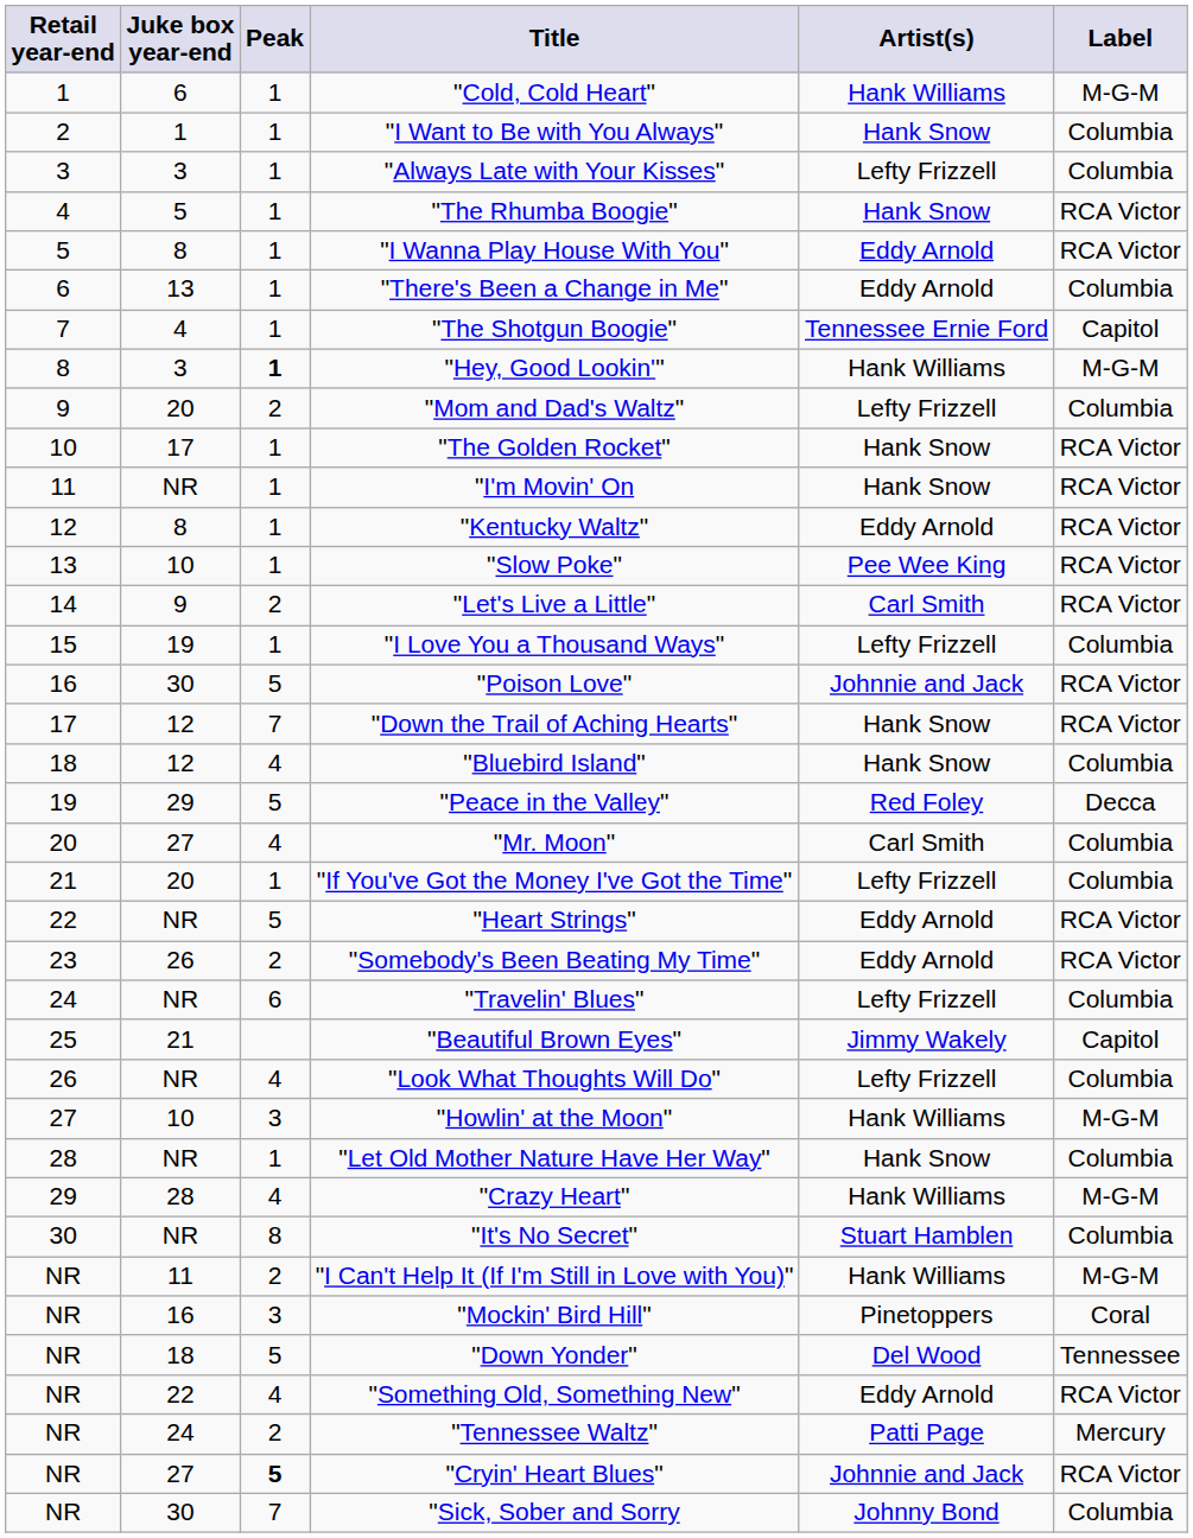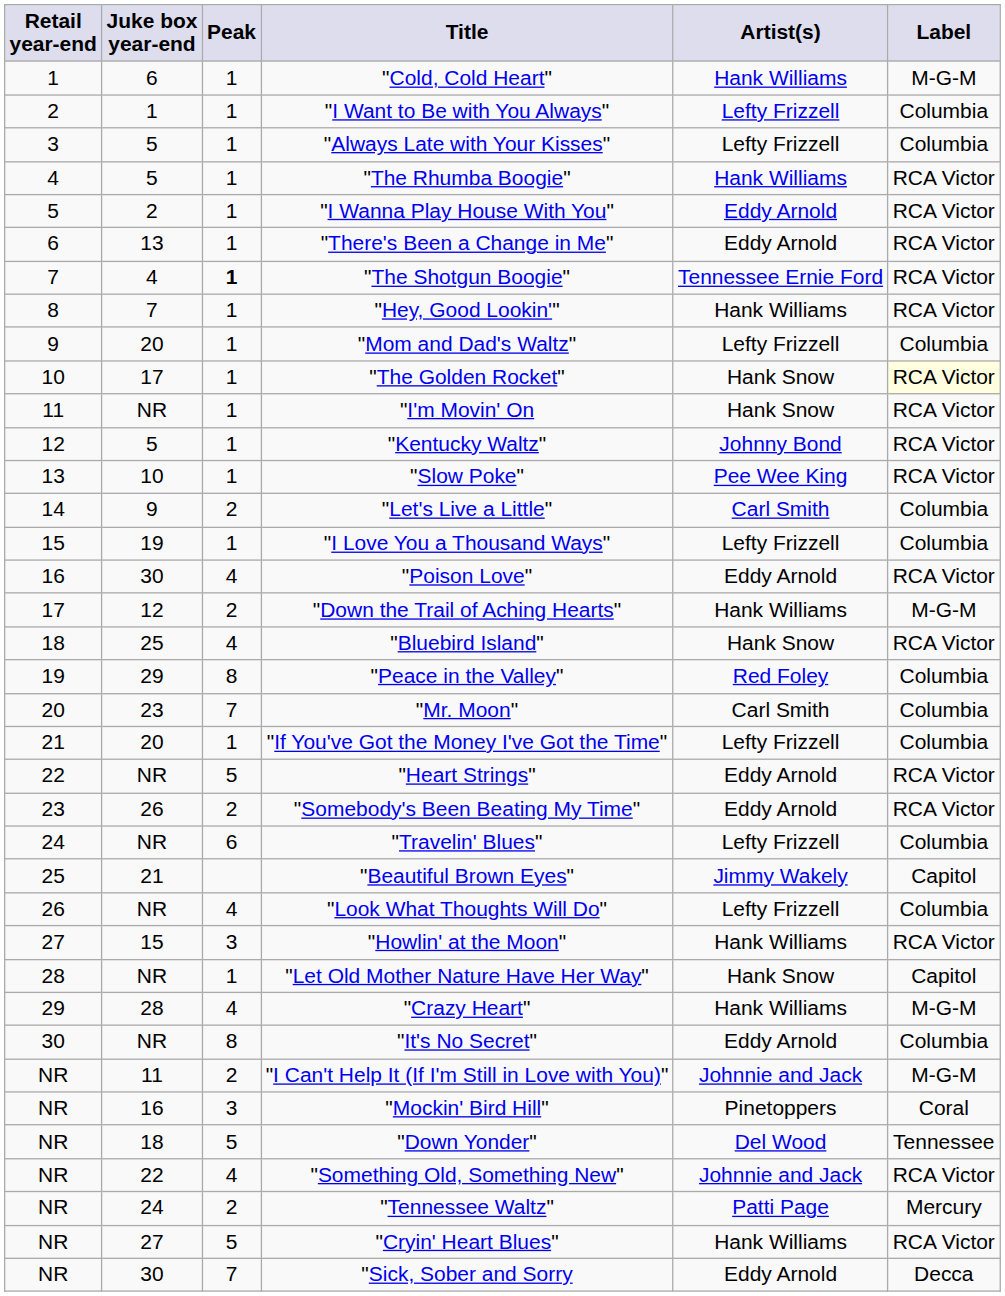 <table class="wikitable sortable" style="text-align: center">
 <tr>
 <th scope="col" style="background:#dde;">Retail<br>year-end</th>
 <th scope="col" style="background:#dde;">Juke box<br>year-end</th>
 <th scope="col" style="background:#dde;">Peak</th>
 <th scope="col" style="background:#dde;">Title</th>
 <th scope="col" style="background:#dde;">Artist(s)</th>
 <th scope="col" style="background:#dde;">Label</th>
 </tr>
 <tr>
 <td>1</td>
 <td>6</td>
 <td>1</td>
 <td>"<a href='#'>Cold, Cold Heart</a>"</td>
 <td><a href='#'>Hank Williams</a></td>
 <td>M-G-M</td>
 </tr>
 <tr>
 <td>2</td>
 <td>1</td>
 <td>1</td>
 <td>"<a href='#'>I Want to Be with You Always</a>"</td>
-<td><a href='#'>Hank Snow</a></td>
+<td><a href='#'>Lefty Frizzell</a></td>
 <td>Columbia</td>
 </tr>
 <tr>
 <td>3</td>
-<td>3</td>
+<td>5</td>
 <td>1</td>
 <td>"<a href='#'>Always Late with Your Kisses</a>"</td>
 <td>Lefty Frizzell</td>
 <td>Columbia</td>
 </tr>
 <tr>
 <td>4</td>
 <td>5</td>
 <td>1</td>
 <td>"<a href='#'>The Rhumba Boogie</a>"</td>
-<td><a href='#'>Hank Snow</a></td>
+<td><a href='#'>Hank Williams</a></td>
 <td>RCA Victor</td>
 </tr>
 <tr>
 <td>5</td>
-<td>8</td>
+<td>2</td>
 <td>1</td>
 <td>"<a href='#'>I Wanna Play House With You</a>"</td>
 <td><a href='#'>Eddy Arnold</a></td>
 <td>RCA Victor</td>
 </tr>
 <tr>
 <td>6</td>
 <td>13</td>
 <td>1</td>
 <td>"<a href='#'>There's Been a Change in Me</a>"</td>
 <td>Eddy Arnold</td>
-<td>Columbia</td>
+<td>RCA Victor</td>
 </tr>
 <tr>
 <td>7</td>
 <td>4</td>
-<td>1</td>
+<td><strong>1</strong></td>
 <td>"<a href='#'>The Shotgun Boogie</a>"</td>
 <td><a href='#'>Tennessee Ernie Ford</a></td>
-<td>Capitol</td>
+<td>RCA Victor</td>
 </tr>
 <tr>
 <td>8</td>
-<td>3</td>
-<td><strong>1</strong></td>
+<td>7</td>
+<td>1</td>
 <td>"<a href='#'>Hey, Good Lookin'</a>"</td>
 <td>Hank Williams</td>
-<td>M-G-M</td>
+<td>RCA Victor</td>
 </tr>
 <tr>
 <td>9</td>
 <td>20</td>
-<td>2</td>
+<td>1</td>
 <td>"<a href='#'>Mom and Dad's Waltz</a>"</td>
 <td>Lefty Frizzell</td>
 <td>Columbia</td>
 </tr>
 <tr>
 <td>10</td>
 <td>17</td>
 <td>1</td>
 <td>"<a href='#'>The Golden Rocket</a>"</td>
 <td>Hank Snow</td>
-<td>RCA Victor</td>
+<td style="background: lightyellow;">RCA Victor</td>
 </tr>
 <tr>
 <td>11</td>
 <td>NR</td>
 <td>1</td>
 <td>"<a href='#'>I'm Movin' On</a></td>
 <td>Hank Snow</td>
 <td>RCA Victor</td>
 </tr>
 <tr>
 <td>12</td>
-<td>8</td>
+<td>5</td>
 <td>1</td>
 <td>"<a href='#'>Kentucky Waltz</a>"</td>
-<td>Eddy Arnold</td>
+<td><a href='#'>Johnny Bond</a></td>
 <td>RCA Victor</td>
 </tr>
 <tr>
 <td>13</td>
 <td>10</td>
 <td>1</td>
 <td>"<a href='#'>Slow Poke</a>"</td>
 <td><a href='#'>Pee Wee King</a></td>
 <td>RCA Victor</td>
 </tr>
 <tr>
 <td>14</td>
 <td>9</td>
 <td>2</td>
 <td>"<a href='#'>Let's Live a Little</a>"</td>
 <td><a href='#'>Carl Smith</a></td>
-<td>RCA Victor</td>
+<td>Columbia</td>
 </tr>
 <tr>
 <td>15</td>
 <td>19</td>
 <td>1</td>
 <td>"<a href='#'>I Love You a Thousand Ways</a>"</td>
 <td>Lefty Frizzell</td>
 <td>Columbia</td>
 </tr>
 <tr>
 <td>16</td>
 <td>30</td>
-<td>5</td>
+<td>4</td>
 <td>"<a href='#'>Poison Love</a>"</td>
-<td><a href='#'>Johnnie and Jack</a></td>
+<td>Eddy Arnold</td>
 <td>RCA Victor</td>
 </tr>
 <tr>
 <td>17</td>
 <td>12</td>
-<td>7</td>
+<td>2</td>
 <td>"<a href='#'>Down the Trail of Aching Hearts</a>"</td>
+<td>Hank Williams</td>
+<td>M-G-M</td>
+</tr>
+<tr>
+<td>18</td>
+<td>25</td>
+<td>4</td>
+<td>"<a href='#'>Bluebird Island</a>"</td>
 <td>Hank Snow</td>
 <td>RCA Victor</td>
 </tr>
 <tr>
-<td>18</td>
-<td>12</td>
-<td>4</td>
-<td>"<a href='#'>Bluebird Island</a>"</td>
-<td>Hank Snow</td>
+<td>19</td>
+<td>29</td>
+<td>8</td>
+<td>"<a href='#'>Peace in the Valley</a>"</td>
+<td><a href='#'>Red Foley</a></td>
 <td>Columbia</td>
 </tr>
 <tr>
-<td>19</td>
-<td>29</td>
-<td>5</td>
-<td>"<a href='#'>Peace in the Valley</a>"</td>
-<td><a href='#'>Red Foley</a></td>
-<td>Decca</td>
-</tr>
-<tr>
 <td>20</td>
-<td>27</td>
-<td>4</td>
+<td>23</td>
+<td>7</td>
 <td>"<a href='#'>Mr. Moon</a>"</td>
 <td>Carl Smith</td>
 <td>Columbia</td>
 </tr>
 <tr>
 <td>21</td>
 <td>20</td>
 <td>1</td>
 <td>"<a href='#'>If You've Got the Money I've Got the Time</a>"</td>
 <td>Lefty Frizzell</td>
 <td>Columbia</td>
 </tr>
 <tr>
 <td>22</td>
 <td>NR</td>
 <td>5</td>
 <td>"<a href='#'>Heart Strings</a>"</td>
 <td>Eddy Arnold</td>
 <td>RCA Victor</td>
 </tr>
 <tr>
 <td>23</td>
 <td>26</td>
 <td>2</td>
 <td>"<a href='#'>Somebody's Been Beating My Time</a>"</td>
 <td>Eddy Arnold</td>
 <td>RCA Victor</td>
 </tr>
 <tr>
 <td>24</td>
 <td>NR</td>
 <td>6</td>
 <td>"<a href='#'>Travelin' Blues</a>"</td>
 <td>Lefty Frizzell</td>
 <td>Columbia</td>
 </tr>
 <tr>
 <td>25</td>
 <td>21</td>
 <td></td>
 <td>"<a href='#'>Beautiful Brown Eyes</a>"</td>
 <td><a href='#'>Jimmy Wakely</a></td>
 <td>Capitol</td>
 </tr>
 <tr>
 <td>26</td>
 <td>NR</td>
 <td>4</td>
 <td>"<a href='#'>Look What Thoughts Will Do</a>"</td>
 <td>Lefty Frizzell</td>
 <td>Columbia</td>
 </tr>
 <tr>
 <td>27</td>
-<td>10</td>
+<td>15</td>
 <td>3</td>
 <td>"<a href='#'>Howlin' at the Moon</a>"</td>
 <td>Hank Williams</td>
-<td>M-G-M</td>
+<td>RCA Victor</td>
 </tr>
 <tr>
 <td>28</td>
 <td>NR</td>
 <td>1</td>
 <td>"<a href='#'>Let Old Mother Nature Have Her Way</a>"</td>
 <td>Hank Snow</td>
-<td>Columbia</td>
+<td>Capitol</td>
 </tr>
 <tr>
 <td>29</td>
 <td>28</td>
 <td>4</td>
 <td>"<a href='#'>Crazy Heart</a>"</td>
 <td>Hank Williams</td>
 <td>M-G-M</td>
 </tr>
 <tr>
 <td>30</td>
 <td>NR</td>
 <td>8</td>
 <td>"<a href='#'>It's No Secret</a>"</td>
-<td><a href='#'>Stuart Hamblen</a></td>
+<td>Eddy Arnold</td>
 <td>Columbia</td>
 </tr>
 <tr>
 <td>NR</td>
 <td>11</td>
 <td>2</td>
 <td>"<a href='#'>I Can't Help It (If I'm Still in Love with You)</a>"</td>
-<td>Hank Williams</td>
+<td><a href='#'>Johnnie and Jack</a></td>
 <td>M-G-M</td>
 </tr>
 <tr>
 <td>NR</td>
 <td>16</td>
 <td>3</td>
 <td>"<a href='#'>Mockin' Bird Hill</a>"</td>
 <td>Pinetoppers</td>
 <td>Coral</td>
 </tr>
 <tr>
 <td>NR</td>
 <td>18</td>
 <td>5</td>
 <td>"<a href='#'>Down Yonder</a>"</td>
 <td><a href='#'>Del Wood</a></td>
 <td>Tennessee</td>
 </tr>
 <tr>
 <td>NR</td>
 <td>22</td>
 <td>4</td>
 <td>"<a href='#'>Something Old, Something New</a>"</td>
-<td>Eddy Arnold</td>
+<td><a href='#'>Johnnie and Jack</a></td>
 <td>RCA Victor</td>
 </tr>
 <tr>
 <td>NR</td>
 <td>24</td>
 <td>2</td>
 <td>"<a href='#'>Tennessee Waltz</a>"</td>
 <td><a href='#'>Patti Page</a></td>
 <td>Mercury</td>
 </tr>
 <tr>
 <td>NR</td>
 <td>27</td>
-<td><strong>5</strong></td>
+<td>5</td>
 <td>"<a href='#'>Cryin' Heart Blues</a>"</td>
-<td><a href='#'>Johnnie and Jack</a></td>
+<td>Hank Williams</td>
 <td>RCA Victor</td>
 </tr>
 <tr>
 <td>NR</td>
 <td>30</td>
 <td>7</td>
 <td>"<a href='#'>Sick, Sober and Sorry</a></td>
-<td><a href='#'>Johnny Bond</a></td>
-<td>Columbia</td>
+<td>Eddy Arnold</td>
+<td>Decca</td>
 </tr>
 </table>
